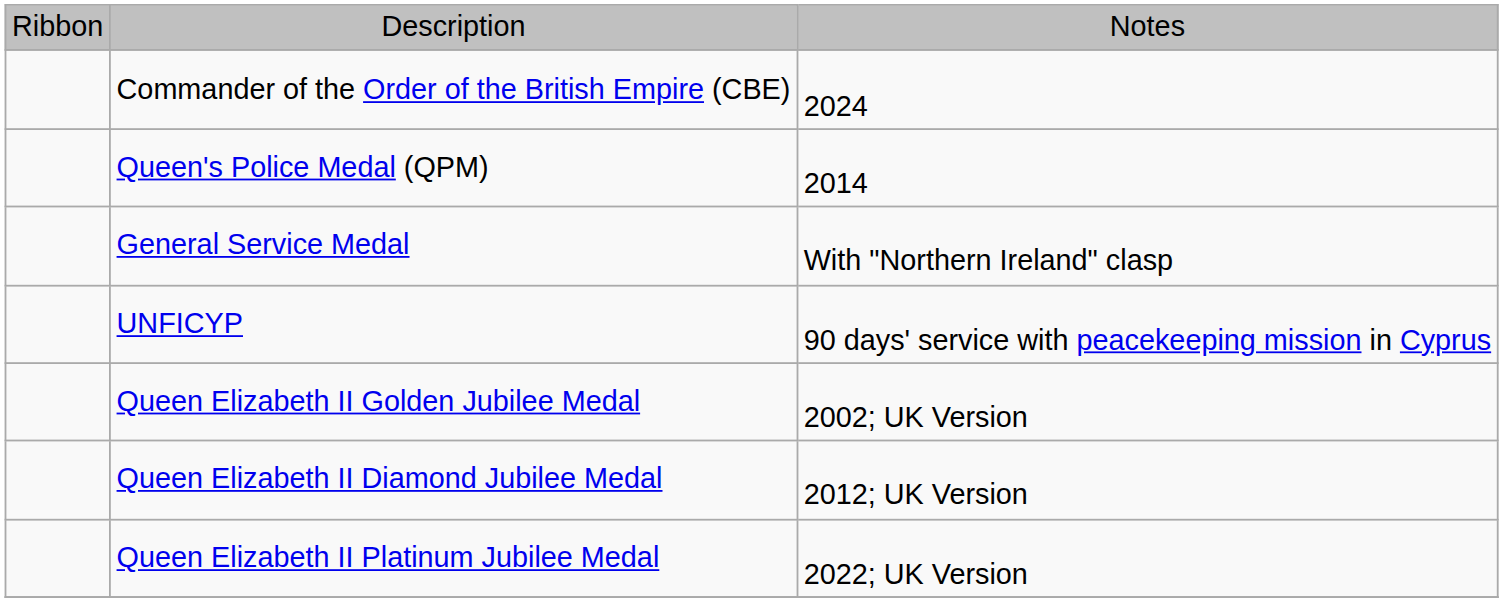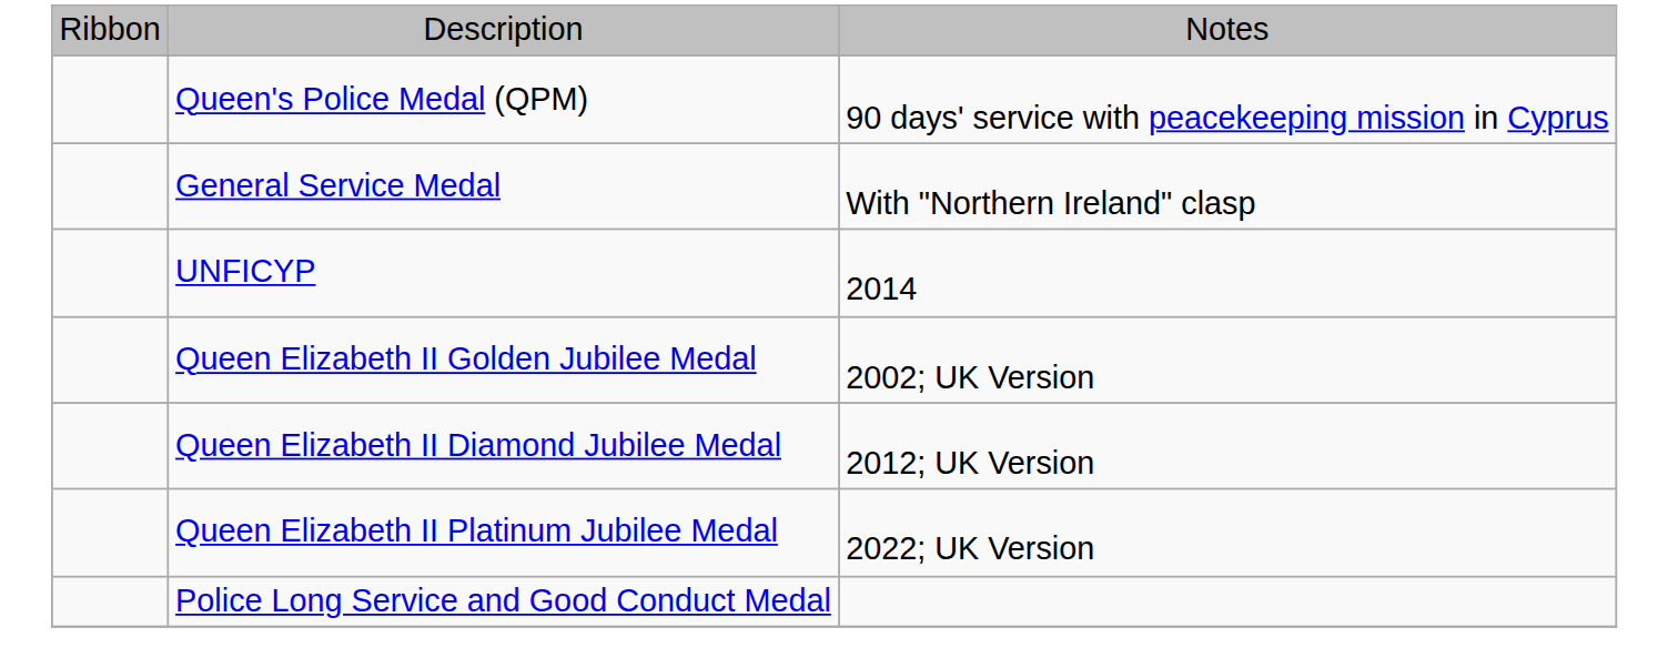 <table class="wikitable" style="margin:1em auto;">
 <tr style="background:silver;" align="center">
 <td>Ribbon</td>
 <td>Description</td>
 <td>Notes</td>
 </tr>
 <tr>
 <td></td>
-<td>Commander of the <a href='#'>Order of the British Empire</a> (CBE)</td>
-<td><br>2024</td>
-</tr>
-<tr>
-<td></td>
 <td><a href='#'>Queen's Police Medal</a> (QPM)</td>
-<td><br>2014</td>
+<td><br>90 days' service with <a href='#'>peacekeeping mission</a> in <a href='#'>Cyprus</a></td>
 </tr>
 <tr>
 <td></td>
 <td><a href='#'>General Service Medal</a></td>
 <td><br>With "Northern Ireland" clasp</td>
 </tr>
 <tr>
 <td></td>
 <td><a href='#'>UNFICYP</a></td>
-<td><br>90 days' service with <a href='#'>peacekeeping mission</a> in <a href='#'>Cyprus</a></td>
+<td><br>2014</td>
 </tr>
 <tr>
 <td></td>
 <td><a href='#'>Queen Elizabeth II Golden Jubilee Medal</a></td>
 <td><br>2002; UK Version</td>
 </tr>
 <tr>
 <td></td>
 <td><a href='#'>Queen Elizabeth II Diamond Jubilee Medal</a></td>
 <td><br>2012; UK Version</td>
 </tr>
 <tr>
 <td></td>
 <td><a href='#'>Queen Elizabeth II Platinum Jubilee Medal</a></td>
 <td><br>2022; UK Version</td>
 </tr>
 <tr>
+<td></td>
+<td><a href='#'>Police Long Service and Good Conduct Medal</a></td>
+<td></td>
+</tr>
+<tr>
 </tr>
 </table>
